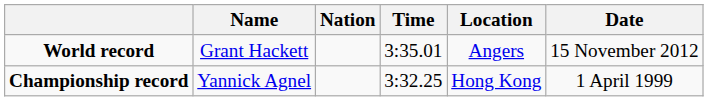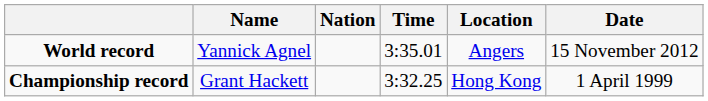 <table class=wikitable style=text-align:center>
 <tr>
 <th></th>
 <th>Name</th>
 <th>Nation</th>
 <th>Time</th>
 <th>Location</th>
 <th>Date</th>
 </tr>
 <tr>
 <td><strong>World record</strong></td>
-<td><a href='#'>Grant Hackett</a></td>
+<td><a href='#'>Yannick Agnel</a></td>
 <td></td>
 <td align=left>3:35.01</td>
 <td><a href='#'>Angers</a></td>
 <td>15 November 2012</td>
 </tr>
 <tr>
 <td><strong>Championship record</strong></td>
-<td><a href='#'>Yannick Agnel</a></td>
+<td><a href='#'>Grant Hackett</a></td>
 <td></td>
 <td align=left>3:32.25</td>
 <td><a href='#'>Hong Kong</a></td>
 <td>1 April 1999</td>
 </tr>
 </table>
